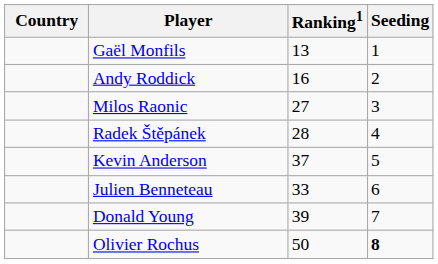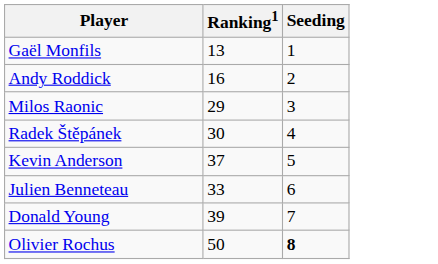 <table class="sortable wikitable">
 <tr>
-<th width="70">Country</th>
 <th width="175">Player</th>
 <th>Ranking<sup>1</sup></th>
 <th>Seeding</th>
 </tr>
 <tr>
-<td></td>
 <td><a href='#'>Gaël Monfils</a></td>
 <td>13</td>
 <td>1</td>
 </tr>
 <tr>
-<td></td>
 <td><a href='#'>Andy Roddick</a></td>
 <td>16</td>
 <td>2</td>
 </tr>
 <tr>
-<td></td>
 <td><a href='#'>Milos Raonic</a></td>
-<td>27</td>
+<td>29</td>
 <td>3</td>
 </tr>
 <tr>
-<td></td>
 <td><a href='#'>Radek Štěpánek</a></td>
-<td>28</td>
+<td>30</td>
 <td>4</td>
 </tr>
 <tr>
-<td></td>
 <td><a href='#'>Kevin Anderson</a></td>
 <td>37</td>
 <td>5</td>
 </tr>
 <tr>
-<td></td>
 <td><a href='#'>Julien Benneteau</a></td>
 <td>33</td>
 <td>6</td>
 </tr>
 <tr>
-<td></td>
 <td><a href='#'>Donald Young</a></td>
 <td>39</td>
 <td>7</td>
 </tr>
 <tr>
-<td></td>
 <td><a href='#'>Olivier Rochus</a></td>
 <td>50</td>
 <td><strong>8</strong></td>
 </tr>
 </table>
